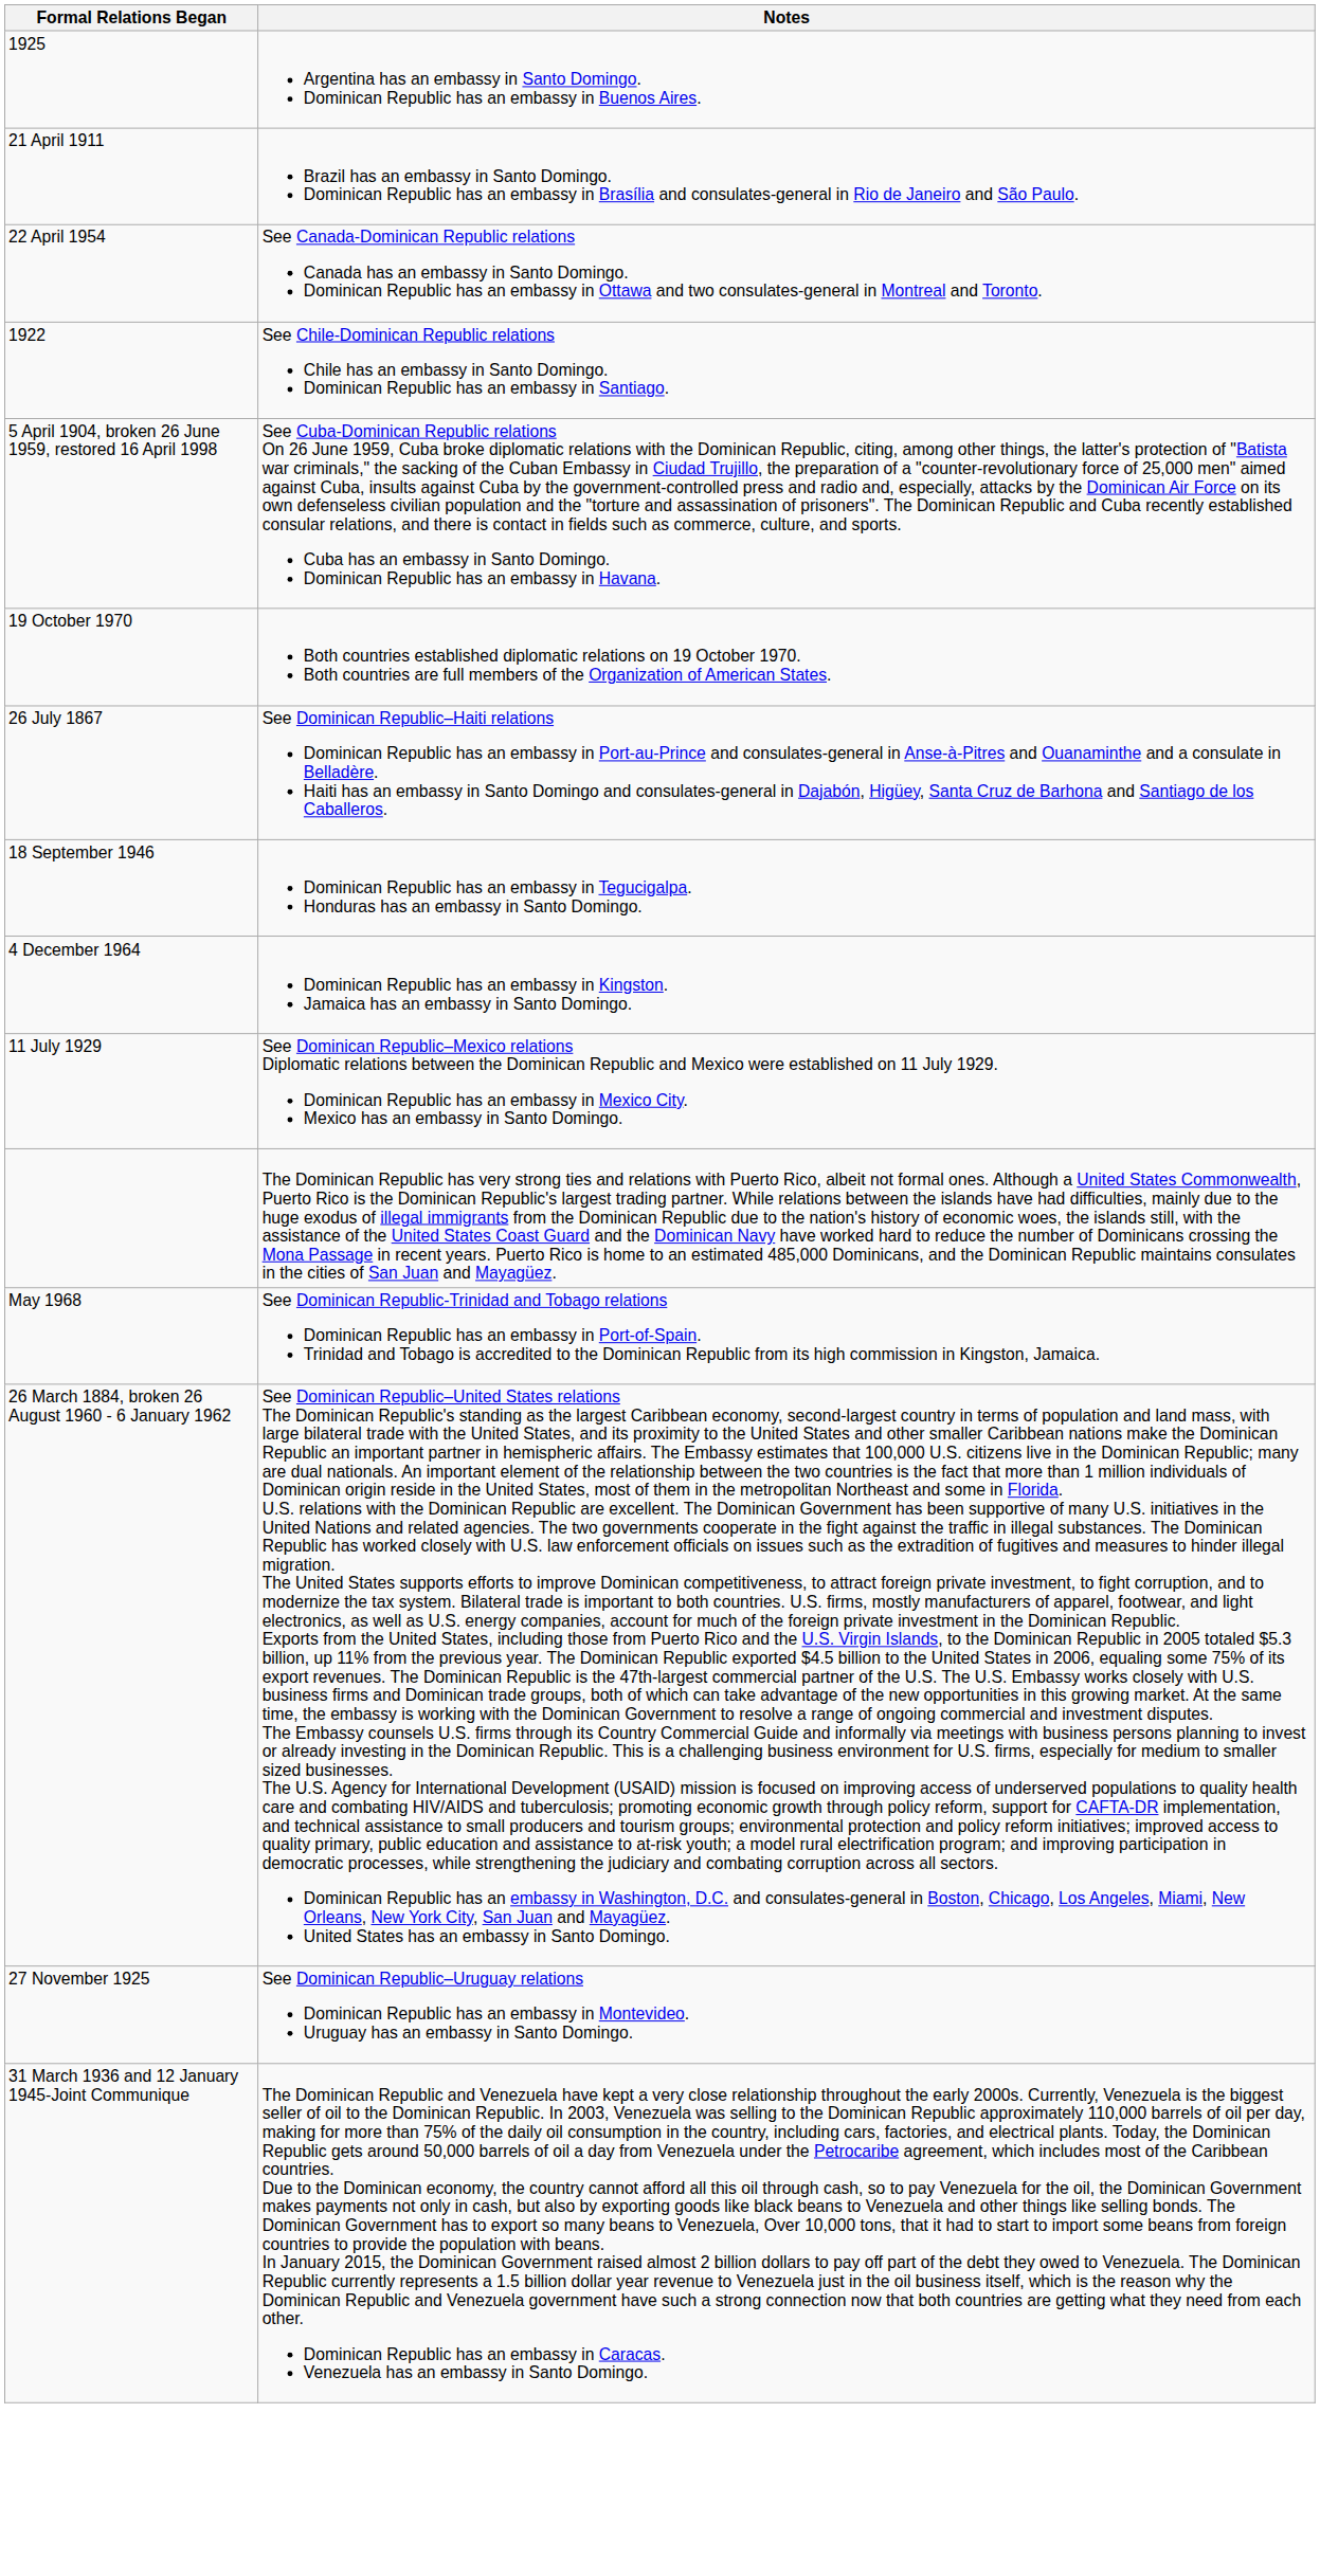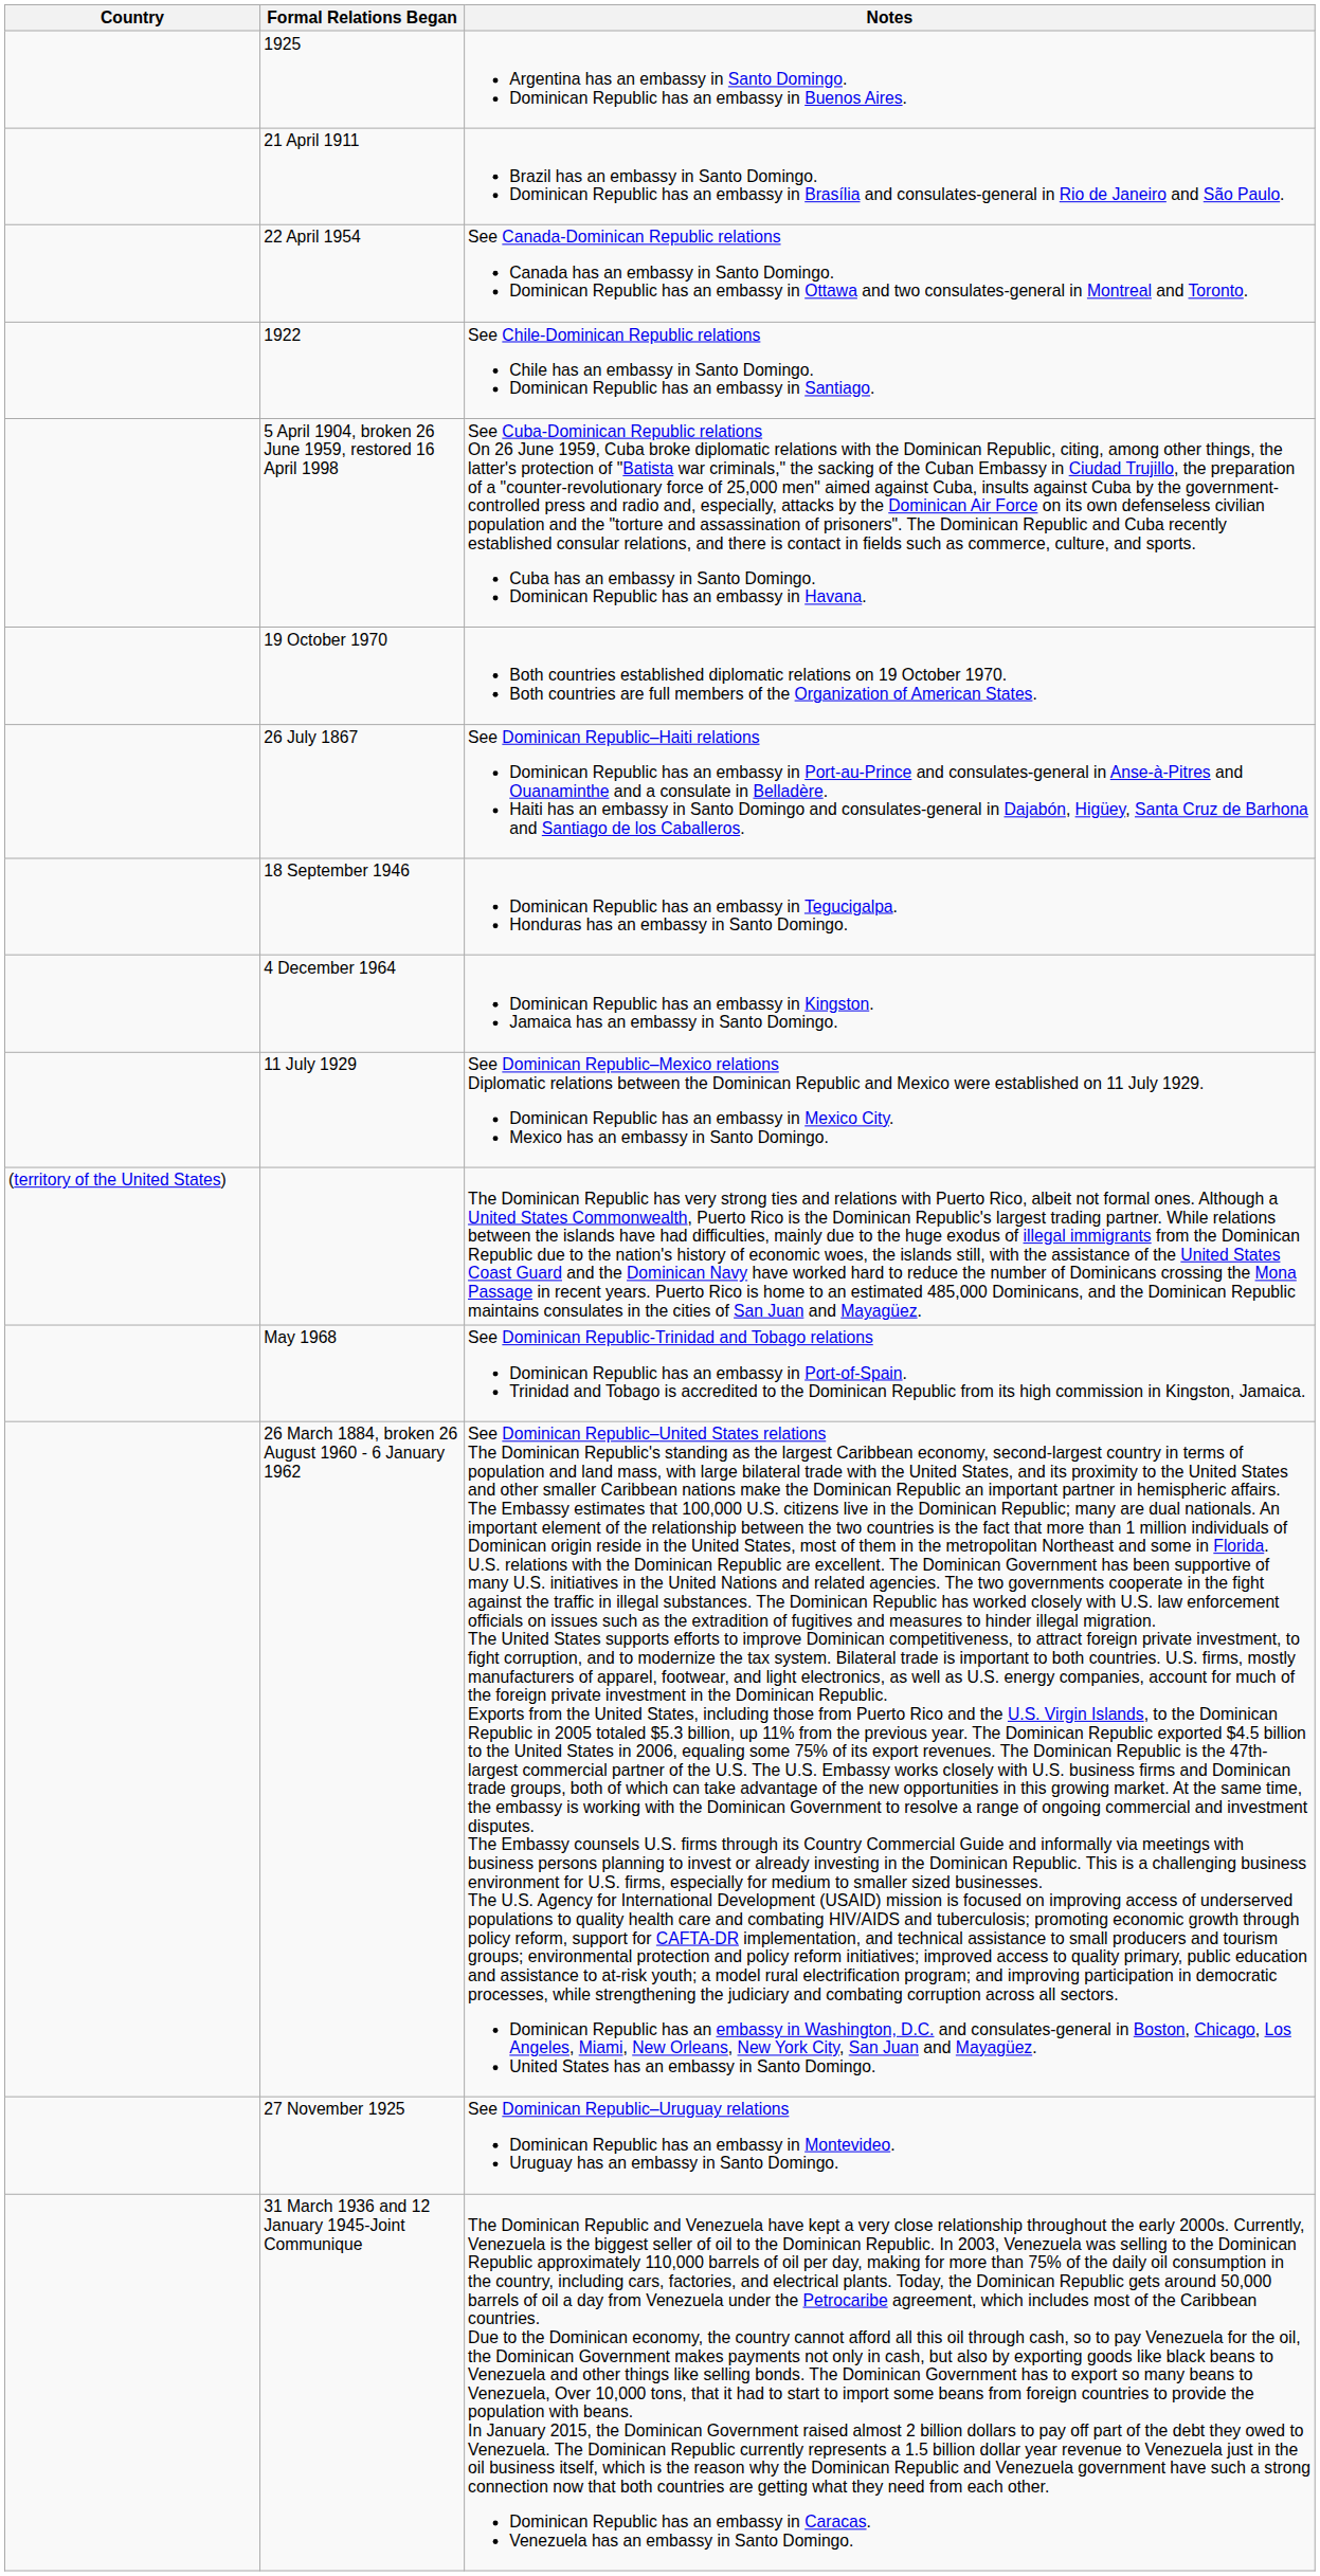 <table class="wikitable sortable" style="width:100%; margin:auto;">
 <tr>
+<th style="width:15%;">Country</th>
 <th style="width:12%;">Formal Relations Began</th>
 <th style="width:50%;">Notes</th>
 </tr>
 <tr valign="top">
+<td></td>
 <td>1925</td>
 <td><br><ul><li>Argentina has an embassy in <a href='#'>Santo Domingo</a>.</li><li>Dominican Republic has an embassy in <a href='#'>Buenos Aires</a>.</li></ul></td>
 </tr>
 <tr valign="top">
+<td></td>
 <td>21 April 1911</td>
 <td><br><ul><li>Brazil has an embassy in Santo Domingo.</li><li>Dominican Republic has an embassy in <a href='#'>Brasília</a> and consulates-general in <a href='#'>Rio de Janeiro</a> and <a href='#'>São Paulo</a>.</li></ul></td>
 </tr>
 <tr valign="top">
+<td></td>
 <td>22 April 1954</td>
 <td>See <a href='#'>Canada-Dominican Republic relations</a><br><ul><li>Canada has an embassy in Santo Domingo.</li><li>Dominican Republic has an embassy in <a href='#'>Ottawa</a> and two consulates-general in <a href='#'>Montreal</a> and <a href='#'>Toronto</a>.</li></ul></td>
 </tr>
 <tr valign="top">
+<td></td>
 <td>1922</td>
 <td>See <a href='#'>Chile-Dominican Republic relations</a><br><ul><li>Chile has an embassy in Santo Domingo.</li><li>Dominican Republic has an embassy in <a href='#'>Santiago</a>.</li></ul></td>
 </tr>
 <tr valign="top">
+<td></td>
 <td>5 April 1904, broken 26 June 1959, restored 16 April 1998</td>
 <td>See <a href='#'>Cuba-Dominican Republic relations</a><br>On 26 June 1959, Cuba broke diplomatic relations with the Dominican Republic, citing, among other things, the latter's protection of "<a href='#'>Batista</a> war criminals," the sacking of the Cuban Embassy in <a href='#'>Ciudad Trujillo</a>, the preparation of a "counter-revolutionary force of 25,000 men" aimed against Cuba, insults against Cuba by the government-controlled press and radio and, especially, attacks by the <a href='#'>Dominican Air Force</a> on its own defenseless civilian population and the "torture and assassination of prisoners". The Dominican Republic and Cuba recently established consular relations, and there is contact in fields such as commerce, culture, and sports.<ul><li>Cuba has an embassy in Santo Domingo.</li><li>Dominican Republic has an embassy in <a href='#'>Havana</a>.</li></ul></td>
 </tr>
 <tr valign="top">
+<td></td>
 <td>19 October 1970</td>
 <td><br><ul><li>Both countries established diplomatic relations on 19 October 1970.</li><li>Both countries are full members of the <a href='#'>Organization of American States</a>.</li></ul></td>
 </tr>
 <tr valign="top">
+<td></td>
 <td>26 July 1867</td>
 <td>See <a href='#'>Dominican Republic–Haiti relations</a><br><ul><li>Dominican Republic has an embassy in <a href='#'>Port-au-Prince</a> and consulates-general in <a href='#'>Anse-à-Pitres</a> and <a href='#'>Ouanaminthe</a> and a consulate in <a href='#'>Belladère</a>.</li><li>Haiti has an embassy in Santo Domingo and consulates-general in <a href='#'>Dajabón</a>, <a href='#'>Higüey</a>, <a href='#'>Santa Cruz de Barhona</a> and <a href='#'>Santiago de los Caballeros</a>.</li></ul></td>
 </tr>
 <tr valign="top">
+<td></td>
 <td>18 September 1946</td>
 <td><br><ul><li>Dominican Republic has an embassy in <a href='#'>Tegucigalpa</a>.</li><li>Honduras has an embassy in Santo Domingo.</li></ul></td>
 </tr>
 <tr valign="top">
+<td></td>
 <td>4 December 1964</td>
 <td><br><ul><li>Dominican Republic has an embassy in <a href='#'>Kingston</a>.</li><li>Jamaica has an embassy in Santo Domingo.</li></ul></td>
 </tr>
 <tr valign="top">
+<td></td>
 <td>11 July 1929</td>
 <td>See <a href='#'>Dominican Republic–Mexico relations</a><br>Diplomatic relations between the Dominican Republic and Mexico were established on 11 July 1929.<ul><li>Dominican Republic has an embassy in <a href='#'>Mexico City</a>.</li><li>Mexico has an embassy in Santo Domingo.</li></ul></td>
 </tr>
 <tr valign="top">
+<td> (<a href='#'>territory of the United States</a>)</td>
 <td></td>
 <td><br>The Dominican Republic has very strong ties and relations with Puerto Rico, albeit not formal ones. Although a <a href='#'>United States Commonwealth</a>, Puerto Rico is the Dominican Republic's largest trading partner. While relations between the islands have had difficulties, mainly due to the huge exodus of <a href='#'>illegal immigrants</a> from the Dominican Republic due to the nation's history of economic woes, the islands still, with the assistance of the <a href='#'>United States Coast Guard</a> and the <a href='#'>Dominican Navy</a> have worked hard to reduce the number of Dominicans crossing the <a href='#'>Mona Passage</a> in recent years. Puerto Rico is home to an estimated 485,000 Dominicans, and the Dominican Republic maintains consulates in the cities of <a href='#'>San Juan</a> and <a href='#'>Mayagüez</a>.</td>
 </tr>
 <tr valign="top">
+<td></td>
 <td>May 1968</td>
 <td>See <a href='#'>Dominican Republic-Trinidad and Tobago relations</a><br><ul><li>Dominican Republic has an embassy in <a href='#'>Port-of-Spain</a>.</li><li>Trinidad and Tobago is accredited to the Dominican Republic from its high commission in Kingston, Jamaica.</li></ul></td>
 </tr>
 <tr valign="top">
+<td></td>
 <td>26 March 1884, broken 26 August 1960 - 6 January 1962</td>
 <td>See <a href='#'>Dominican Republic–United States relations</a><br>The Dominican Republic's standing as the largest Caribbean economy, second-largest country in terms of population and land mass, with large bilateral trade with the United States, and its proximity to the United States and other smaller Caribbean nations make the Dominican Republic an important partner in hemispheric affairs. The Embassy estimates that 100,000 U.S. citizens live in the Dominican Republic; many are dual nationals. An important element of the relationship between the two countries is the fact that more than 1 million individuals of Dominican origin reside in the United States, most of them in the metropolitan Northeast and some in <a href='#'>Florida</a>.<br>U.S. relations with the Dominican Republic are excellent. The Dominican Government has been supportive of many U.S. initiatives in the United Nations and related agencies. The two governments cooperate in the fight against the traffic in illegal substances. The Dominican Republic has worked closely with U.S. law enforcement officials on issues such as the extradition of fugitives and measures to hinder illegal migration.<br>The United States supports efforts to improve Dominican competitiveness, to attract foreign private investment, to fight corruption, and to modernize the tax system. Bilateral trade is important to both countries. U.S. firms, mostly manufacturers of apparel, footwear, and light electronics, as well as U.S. energy companies, account for much of the foreign private investment in the Dominican Republic.<br>Exports from the United States, including those from Puerto Rico and the <a href='#'>U.S. Virgin Islands</a>, to the Dominican Republic in 2005 totaled $5.3 billion, up 11% from the previous year. The Dominican Republic exported $4.5 billion to the United States in 2006, equaling some 75% of its export revenues. The Dominican Republic is the 47th-largest commercial partner of the U.S. The U.S. Embassy works closely with U.S. business firms and Dominican trade groups, both of which can take advantage of the new opportunities in this growing market. At the same time, the embassy is working with the Dominican Government to resolve a range of ongoing commercial and investment disputes.<br>The Embassy counsels U.S. firms through its Country Commercial Guide and informally via meetings with business persons planning to invest or already investing in the Dominican Republic. This is a challenging business environment for U.S. firms, especially for medium to smaller sized businesses.<br>The U.S. Agency for International Development (USAID) mission is focused on improving access of underserved populations to quality health care and combating HIV/AIDS and tuberculosis; promoting economic growth through policy reform, support for <a href='#'>CAFTA-DR</a> implementation, and technical assistance to small producers and tourism groups; environmental protection and policy reform initiatives; improved access to quality primary, public education and assistance to at-risk youth; a model rural electrification program; and improving participation in democratic processes, while strengthening the judiciary and combating corruption across all sectors.<ul><li>Dominican Republic has an <a href='#'>embassy in Washington, D.C.</a> and consulates-general in <a href='#'>Boston</a>, <a href='#'>Chicago</a>, <a href='#'>Los Angeles</a>, <a href='#'>Miami</a>, <a href='#'>New Orleans</a>, <a href='#'>New York City</a>, <a href='#'>San Juan</a> and <a href='#'>Mayagüez</a>.</li><li>United States has an embassy in Santo Domingo.</li></ul></td>
 </tr>
 <tr valign="top">
+<td></td>
 <td>27 November 1925</td>
 <td>See <a href='#'>Dominican Republic–Uruguay relations</a><br><ul><li>Dominican Republic has an embassy in <a href='#'>Montevideo</a>.</li><li>Uruguay has an embassy in Santo Domingo.</li></ul></td>
 </tr>
 <tr valign="top">
+<td></td>
 <td>31 March 1936 and 12 January 1945-Joint Communique</td>
 <td><br>The Dominican Republic and Venezuela have kept a very close relationship throughout the early 2000s. Currently, Venezuela is the biggest seller of oil to the Dominican Republic. In 2003, Venezuela was selling to the Dominican Republic approximately 110,000 barrels of oil per day, making for more than 75% of the daily oil consumption in the country, including cars, factories, and electrical plants. Today, the Dominican Republic gets around 50,000 barrels of oil a day from Venezuela under the <a href='#'>Petrocaribe</a> agreement, which includes most of the Caribbean countries.<br>Due to the Dominican economy, the country cannot afford all this oil through cash, so to pay Venezuela for the oil, the Dominican Government makes payments not only in cash, but also by exporting goods like black beans to Venezuela and other things like selling bonds. The Dominican Government has to export so many beans to Venezuela, Over 10,000 tons, that it had to start to import some beans from foreign countries to provide the population with beans.<br>In January 2015, the Dominican Government raised almost 2 billion dollars to pay off part of the debt they owed to Venezuela. The Dominican Republic currently represents a 1.5 billion dollar year revenue to Venezuela just in the oil business itself, which is the reason why the Dominican Republic and Venezuela government have such a strong connection now that both countries are getting what they need from each other.<ul><li>Dominican Republic has an embassy in <a href='#'>Caracas</a>.</li><li>Venezuela has an embassy in Santo Domingo.</li></ul></td>
 </tr>
 </table>
